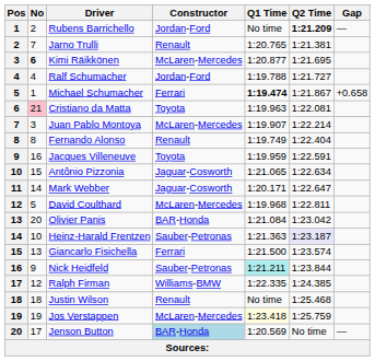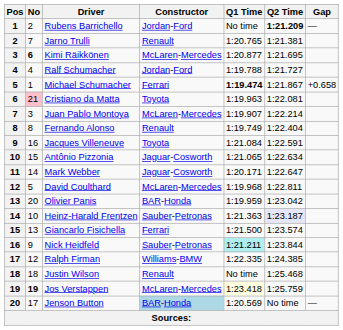 <table class="wikitable sortable"style="font-size: 85%;">
 <tr>
 <th>Pos</th>
 <th>No</th>
 <th>Driver</th>
 <th>Constructor</th>
 <th>Q1 Time</th>
 <th>Q2 Time</th>
 <th>Gap</th>
 </tr>
 <tr>
 <th>1</th>
 <td>2</td>
 <td> <a href='#'>Rubens Barrichello</a></td>
 <td><a href='#'>Jordan</a>-<a href='#'>Ford</a></td>
 <td>No time</td>
 <td><strong>1:21.209</strong></td>
 <td>—</td>
 </tr>
 <tr>
 <th>2</th>
 <td>7</td>
 <td> <a href='#'>Jarno Trulli</a></td>
 <td><a href='#'>Renault</a></td>
 <td>1:20.765</td>
 <td>1:21.381</td>
 <td></td>
 </tr>
 <tr>
 <th>3</th>
 <td><strong>6</strong></td>
 <td> <a href='#'>Kimi Räikkönen</a></td>
 <td><a href='#'>McLaren</a>-<a href='#'>Mercedes</a></td>
 <td>1:20.877</td>
 <td>1:21.695</td>
 <td></td>
 </tr>
 <tr>
 <th>4</th>
 <td>4</td>
 <td> <a href='#'>Ralf Schumacher</a></td>
 <td><a href='#'>Jordan</a>-<a href='#'>Ford</a></td>
 <td>1:19.788</td>
 <td>1:21.727</td>
 <td></td>
 </tr>
 <tr>
 <th>5</th>
 <td>1</td>
 <td> <a href='#'>Michael Schumacher</a></td>
 <td><a href='#'>Ferrari</a></td>
 <td><strong>1:19.474</strong></td>
 <td>1:21.867</td>
 <td>+0.658</td>
 </tr>
 <tr>
 <th>6</th>
 <td style="background: pink;">21</td>
 <td> <a href='#'>Cristiano da Matta</a></td>
 <td><a href='#'>Toyota</a></td>
 <td>1:19.963</td>
 <td>1:22.081</td>
 <td></td>
 </tr>
 <tr>
 <th>7</th>
 <td>3</td>
 <td> <a href='#'>Juan Pablo Montoya</a></td>
 <td><a href='#'>McLaren</a>-<a href='#'>Mercedes</a></td>
 <td>1:19.907</td>
 <td>1:22.214</td>
 <td></td>
 </tr>
 <tr>
 <th>8</th>
 <td>8</td>
 <td> <a href='#'>Fernando Alonso</a></td>
 <td><a href='#'>Renault</a></td>
 <td>1:19.749</td>
 <td>1:22.404</td>
 <td></td>
 </tr>
 <tr>
 <th>9</th>
 <td>16</td>
 <td> <a href='#'>Jacques Villeneuve</a></td>
 <td><a href='#'>Toyota</a></td>
-<td>1:19.959</td>
+<td>1:21.084</td>
 <td>1:22.591</td>
 <td></td>
 </tr>
 <tr>
 <th>10</th>
 <td>15</td>
 <td> <a href='#'>Antônio Pizzonia</a></td>
 <td><a href='#'>Jaguar</a>-<a href='#'>Cosworth</a></td>
 <td>1:21.065</td>
 <td>1:22.634</td>
 <td></td>
 </tr>
 <tr>
 <th>11</th>
 <td>14</td>
 <td> <a href='#'>Mark Webber</a></td>
 <td><a href='#'>Jaguar</a>-<a href='#'>Cosworth</a></td>
 <td>1:20.171</td>
 <td>1:22.647</td>
 <td></td>
 </tr>
 <tr>
 <th>12</th>
 <td>5</td>
 <td> <a href='#'>David Coulthard</a></td>
 <td><a href='#'>McLaren</a>-<a href='#'>Mercedes</a></td>
 <td>1:19.968</td>
 <td>1:22.811</td>
 <td></td>
 </tr>
 <tr>
 <th>13</th>
 <td>20</td>
 <td> <a href='#'>Olivier Panis</a></td>
 <td><a href='#'>BAR</a>-<a href='#'>Honda</a></td>
-<td>1:21.084</td>
+<td>1:19.959</td>
 <td>1:23.042</td>
 <td></td>
 </tr>
 <tr>
 <th>14</th>
 <td>10</td>
 <td> <a href='#'>Heinz-Harald Frentzen</a></td>
 <td><a href='#'>Sauber</a>-<a href='#'>Petronas</a></td>
 <td>1:21.363</td>
 <td style="background: lavender;">1:23.187</td>
 <td></td>
 </tr>
 <tr>
 <th>15</th>
 <td>13</td>
 <td> <a href='#'>Giancarlo Fisichella</a></td>
 <td><a href='#'>Ferrari</a></td>
 <td>1:21.500</td>
 <td>1:23.574</td>
 <td></td>
 </tr>
 <tr>
 <th>16</th>
 <td>9</td>
 <td> <a href='#'>Nick Heidfeld</a></td>
 <td><a href='#'>Sauber</a>-<a href='#'>Petronas</a></td>
 <td style="background: paleturquoise;">1:21.211</td>
 <td>1:23.844</td>
 <td></td>
 </tr>
 <tr>
 <th>17</th>
 <td>12</td>
 <td> <a href='#'>Ralph Firman</a></td>
 <td><a href='#'>Williams</a>-<a href='#'>BMW</a></td>
 <td>1:22.335</td>
 <td>1:24.385</td>
 <td></td>
 </tr>
 <tr>
 <th>18</th>
 <td>18</td>
 <td> <a href='#'>Justin Wilson</a></td>
 <td><a href='#'>Renault</a></td>
 <td>No time</td>
 <td>1:25.468</td>
 <td></td>
 </tr>
 <tr>
 <th>19</th>
-<td>19</td>
+<td><strong>19</strong></td>
 <td> <a href='#'>Jos Verstappen</a></td>
 <td><a href='#'>McLaren</a>-<a href='#'>Mercedes</a></td>
 <td style="background: lightyellow;">1:23.418</td>
 <td>1:25.759</td>
 <td></td>
 </tr>
 <tr>
 <th>20</th>
 <td>17</td>
 <td> <a href='#'>Jenson Button</a></td>
 <td style="background: lightblue;"><a href='#'>BAR</a>-<a href='#'>Honda</a></td>
 <td>1:20.569</td>
 <td>No time</td>
 <td>—</td>
 </tr>
 <tr>
 <th colspan="7">Sources:</th>
 </tr>
 </table>
